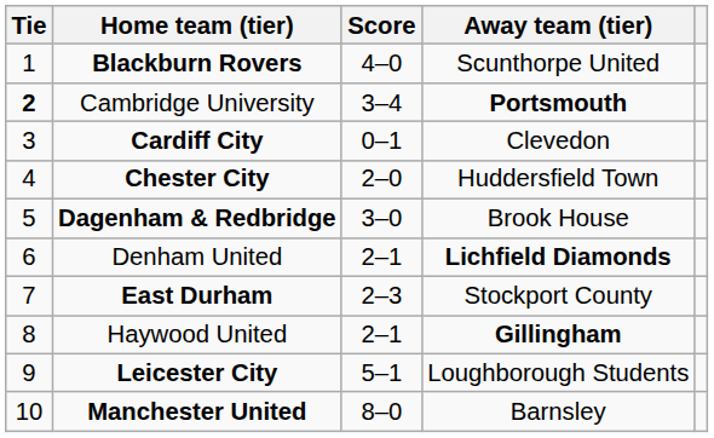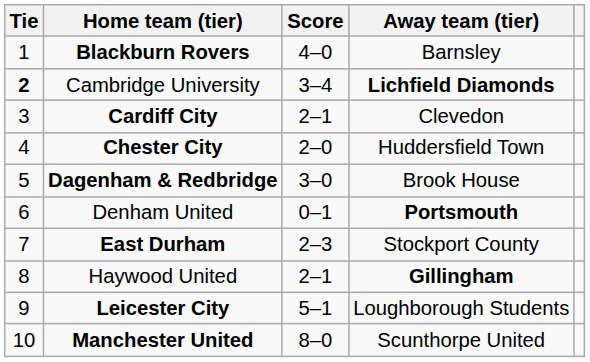 <table class="wikitable" style="text-align:center; font-size:85%">
 <tr>
 <th>Tie</th>
 <th>Home team (tier)</th>
 <th>Score</th>
 <th>Away team (tier)</th>
 <th></th>
 </tr>
 <tr>
 <td align="center">1</td>
 <td><strong>Blackburn Rovers</strong></td>
 <td align="center">4–0</td>
-<td>Scunthorpe United</td>
+<td>Barnsley</td>
 <td></td>
 </tr>
 <tr>
 <td align="center"><strong>2</strong></td>
 <td>Cambridge University</td>
 <td align="center">3–4</td>
-<td><strong>Portsmouth</strong></td>
+<td><strong>Lichfield Diamonds</strong></td>
 <td></td>
 </tr>
 <tr>
 <td align="center">3</td>
 <td><strong>Cardiff City</strong></td>
-<td align="center">0–1</td>
+<td align="center">2–1</td>
 <td>Clevedon</td>
 <td></td>
 </tr>
 <tr>
 <td align="center">4</td>
 <td><strong>Chester City</strong></td>
 <td align="center">2–0</td>
 <td>Huddersfield Town</td>
 <td></td>
 </tr>
 <tr>
 <td align="center">5</td>
 <td><strong>Dagenham & Redbridge</strong></td>
 <td align="center">3–0</td>
 <td>Brook House</td>
 <td></td>
 </tr>
 <tr>
 <td align="center">6</td>
 <td>Denham United</td>
-<td align="center">2–1</td>
-<td><strong>Lichfield Diamonds</strong></td>
+<td align="center">0–1</td>
+<td><strong>Portsmouth</strong></td>
 <td></td>
 </tr>
 <tr>
 <td align="center">7</td>
 <td><strong>East Durham</strong></td>
 <td align="center">2–3</td>
 <td>Stockport County</td>
 <td></td>
 </tr>
 <tr>
 <td align="center">8</td>
 <td>Haywood United</td>
 <td align="center">2–1</td>
 <td><strong>Gillingham</strong></td>
 <td></td>
 </tr>
 <tr>
 <td align="center">9</td>
 <td><strong>Leicester City</strong></td>
 <td align="center">5–1</td>
 <td>Loughborough Students</td>
 <td></td>
 </tr>
 <tr>
 <td align="center">10</td>
 <td><strong>Manchester United</strong></td>
 <td align="center">8–0</td>
-<td>Barnsley</td>
+<td>Scunthorpe United</td>
 <td></td>
 </tr>
 </table>
